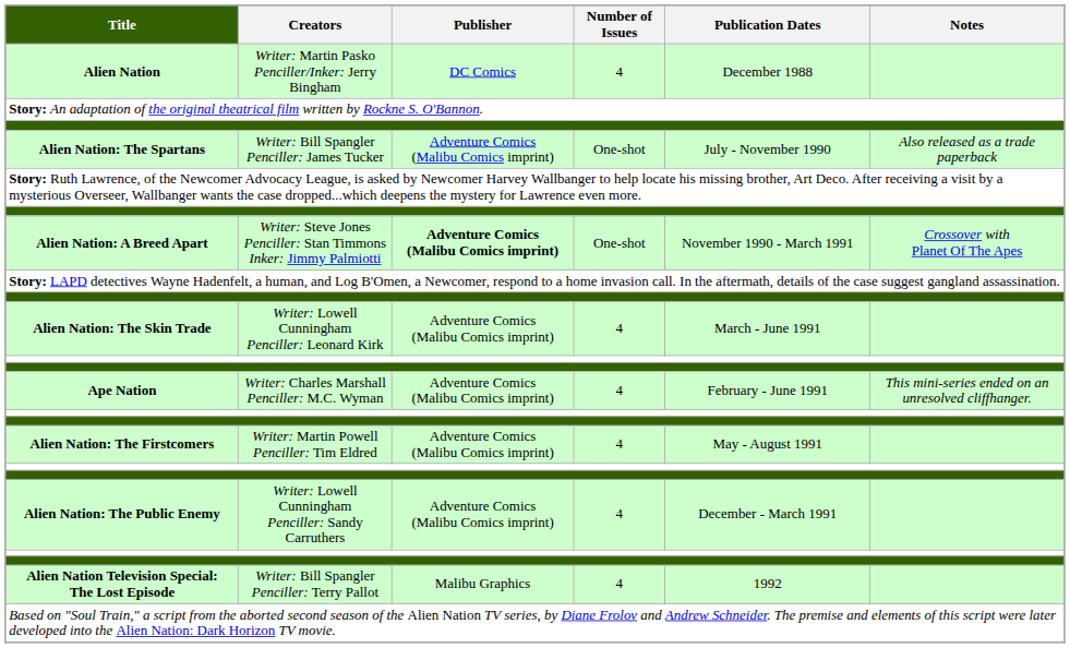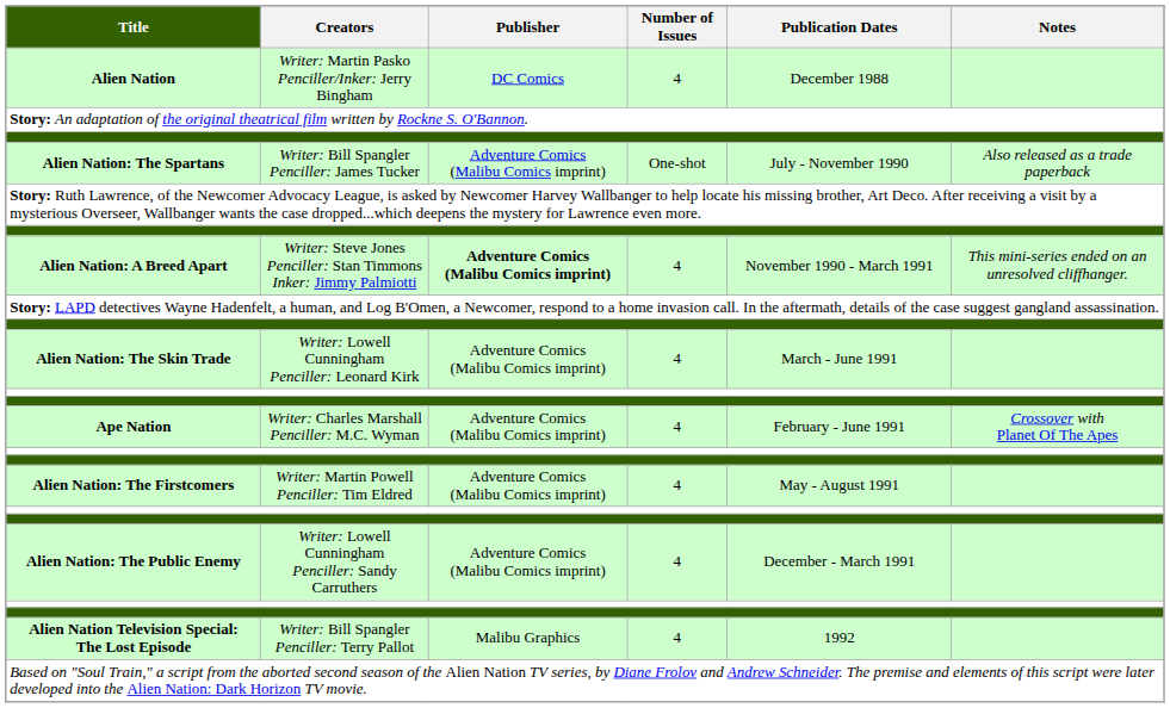 <table class=wikitable style="border-spacing: 2px; border: 2px solid darkgray; width:95%; background:#FFFFFF">
 <tr>
 <th style="background-color:#336000; color:#FFFFFF;">Title</th>
 <th !style="background-color:#336000; color:#FFFFFF;">Creators</th>
 <th !style="background-color:#336000; color:#FFFFFF;">Publisher</th>
 <th !style="background-color:#336000; color:#FFFFFF;">Number of Issues</th>
 <th !style="background-color:#336000; color:#FFFFFF;">Publication Dates</th>
 <th !style="background-color:#336000; color:#FFFFFF;">Notes</th>
 </tr>
 <tr align=center bgcolor=#CCFFCC>
 <td align=center><strong>Alien Nation</strong></td>
 <td align=center><em>Writer:</em> Martin Pasko<br><em>Penciller/Inker:</em> Jerry Bingham</td>
 <td align=center><a href='#'>DC Comics</a></td>
 <td align=center>4</td>
 <td align=center>December 1988</td>
 <td></td>
 </tr>
 <tr>
 <td bgcolor= #FFFFFF colspan=6><strong>Story:</strong> <em>An adaptation of <a href='#'>the original theatrical film</a> written by <a href='#'>Rockne S. O'Bannon</a>.</em></td>
 </tr>
 <tr>
 <td bgcolor=#336000 colspan=6 height=3px></td>
 </tr>
 <tr align=center bgcolor=#CCFFCC>
 <td align=center><strong>Alien Nation: The Spartans</strong></td>
 <td align=center><em>Writer:</em> Bill Spangler<br><em>Penciller:</em> James Tucker</td>
 <td align=center style=white-space:nowrap><a href='#'>Adventure Comics</a><br>(<a href='#'>Malibu Comics</a> imprint)</td>
 <td align=center>One-shot</td>
 <td align=center style=white-space:nowrap>July - November 1990</td>
 <td><em>Also released as a trade paperback</em></td>
 </tr>
 <tr>
 <td bgcolor=#FFFFFF colspan=6><strong>Story:</strong> Ruth Lawrence, of the Newcomer Advocacy League, is asked by Newcomer Harvey Wallbanger to help locate his missing brother, Art Deco. After receiving a visit by a mysterious Overseer, Wallbanger wants the case dropped...which deepens the mystery for Lawrence even more.</td>
 </tr>
 <tr>
 <td bgcolor=#336000 colspan=6 height=3px></td>
 </tr>
 <tr align=center bgcolor=#CCFFCC>
 <td align=center><strong>Alien Nation: A Breed Apart</strong></td>
 <td align=center><em>Writer:</em> Steve Jones<br><em>Penciller:</em> Stan Timmons <br> <em>Inker:</em> <a href='#'>Jimmy Palmiotti</a></td>
 <td align=center style=white-space:nowrap><strong>Adventure Comics <br>(Malibu Comics imprint)</strong></td>
-<td align=center>One-shot</td>
+<td align=center>4</td>
 <td align=center style=white-space:nowrap>November 1990 - March 1991</td>
-<td><em><a href='#'>Crossover</a> with</em><br><a href='#'>Planet Of The Apes</a></td>
+<td><em>This mini-series ended on an unresolved cliffhanger.</em></td>
 </tr>
 <tr>
 <td bgcolor=#FFFFFF colspan=6><strong>Story:</strong> <a href='#'>LAPD</a> detectives Wayne Hadenfelt, a human, and Log B'Omen, a Newcomer, respond to a home invasion call. In the aftermath, details of the case suggest gangland assassination.</td>
 </tr>
 <tr>
 <td bgcolor=#336000 colspan=6 height=3px></td>
 </tr>
 <tr align=center bgcolor=#CCFFCC>
 <td align=center><strong>Alien Nation: The Skin Trade</strong></td>
 <td align=center><em>Writer:</em> Lowell Cunningham<br><em>Penciller:</em> Leonard Kirk</td>
 <td align=center style=white-space:nowrap>Adventure Comics<br>(Malibu Comics imprint)</td>
 <td align=center>4</td>
 <td align=center>March - June 1991</td>
 <td></td>
 </tr>
 <tr>
 <td bgcolor=#FFFFFF colspan=6></td>
 </tr>
 <tr>
 <td bgcolor=#336000 colspan=6 height=3px></td>
 </tr>
 <tr align=center bgcolor=#CCFFCC>
 <td align=center><strong>Ape Nation</strong></td>
 <td align=center><em>Writer:</em> Charles Marshall<br><em>Penciller:</em> M.C. Wyman</td>
 <td align=center style=white-space:nowrap>Adventure Comics<br>(Malibu Comics imprint)</td>
 <td align=center>4</td>
 <td align=center>February - June 1991</td>
-<td><em>This mini-series ended on an unresolved cliffhanger.</em></td>
+<td><em><a href='#'>Crossover</a> with</em><br><a href='#'>Planet Of The Apes</a></td>
 </tr>
 <tr>
 <td bgcolor=#FFFFFF colspan=6></td>
 </tr>
 <tr>
 <td bgcolor=#336000 colspan=6 height=3px></td>
 </tr>
 <tr align=center bgcolor=#CCFFCC>
 <td align=center><strong>Alien Nation: The Firstcomers</strong></td>
 <td align=center><em>Writer:</em> Martin Powell<br><em>Penciller:</em> Tim Eldred</td>
 <td align=center style=white-space:nowrap>Adventure Comics<br>(Malibu Comics imprint)</td>
 <td align=center>4</td>
 <td align=center>May - August 1991</td>
 <td></td>
 </tr>
 <tr>
 <td bgcolor=#FFFFFF colspan=6></td>
 </tr>
 <tr>
 <td bgcolor=#336000 colspan=6 height=3px></td>
 </tr>
 <tr align=center bgcolor=#CCFFCC>
 <td align=center style=white-space:nowrap><strong>Alien Nation: The Public Enemy</strong></td>
 <td align=center><em>Writer:</em> Lowell Cunningham<br><em>Penciller:</em> Sandy Carruthers</td>
 <td align=center style=white-space:nowrap>Adventure Comics<br>(Malibu Comics imprint)</td>
 <td align=center>4</td>
 <td align=center>December - March 1991</td>
 <td></td>
 </tr>
 <tr>
 <td bgcolor=#FFFFFF colspan=6></td>
 </tr>
 <tr>
 <td bgcolor=#336000 colspan=6 height=3px></td>
 </tr>
 <tr align=center bgcolor=#CCFFCC>
 <td align=center><strong>Alien Nation Television Special:<br>The Lost Episode</strong></td>
 <td align=center><em>Writer:</em> Bill Spangler<br><em>Penciller:</em> Terry Pallot</td>
 <td align=center style=white-space:nowrap>Malibu Graphics</td>
 <td align=center>4</td>
 <td align=center>1992</td>
 <td></td>
 </tr>
 <tr>
 <td bgcolor=#FFFFFF colspan=6><em>Based on "Soul Train," a script from the aborted second season of the </em>Alien Nation<em> TV series, by <a href='#'>Diane Frolov</a> and <a href='#'>Andrew Schneider</a>. The premise and elements of this script were later developed into the </em><a href='#'>Alien Nation: Dark Horizon</a><em> TV movie.</em></td>
 </tr>
 </table>
